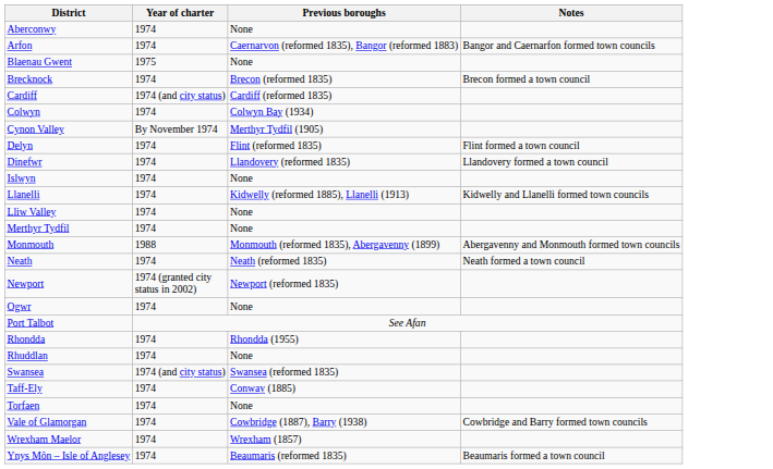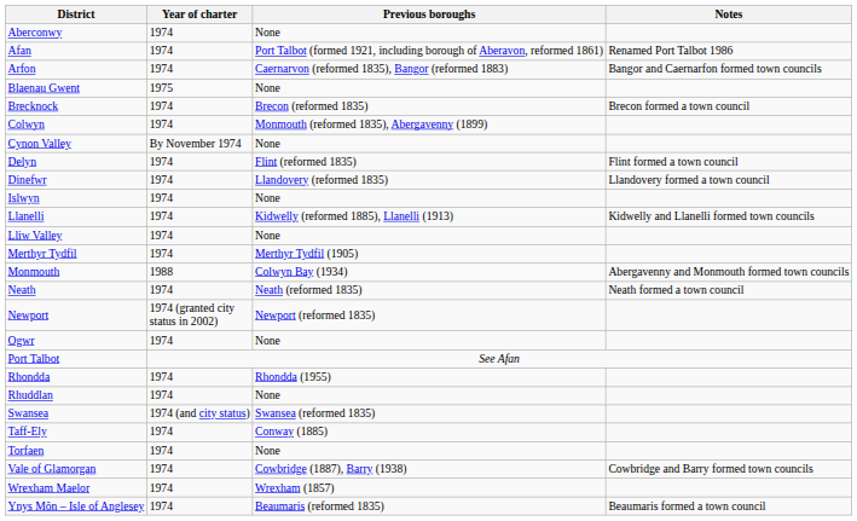 <table class="wikitable">
 <tr>
 <th>District</th>
 <th>Year of charter</th>
 <th>Previous boroughs</th>
 <th>Notes</th>
 </tr>
 <tr>
 <td><a href='#'>Aberconwy</a></td>
 <td>1974</td>
 <td>None</td>
 <td></td>
+</tr>
+<tr>
+<td><a href='#'>Afan</a></td>
+<td>1974</td>
+<td><a href='#'>Port Talbot</a> (formed 1921, including borough of <a href='#'>Aberavon</a>, reformed 1861)</td>
+<td>Renamed Port Talbot 1986</td>
 </tr>
 <tr>
 <td><a href='#'>Arfon</a></td>
 <td>1974</td>
 <td><a href='#'>Caernarvon</a> (reformed 1835), <a href='#'>Bangor</a> (reformed 1883)</td>
 <td>Bangor and Caernarfon formed town councils</td>
 </tr>
 <tr>
 <td><a href='#'>Blaenau Gwent</a></td>
 <td>1975</td>
 <td>None</td>
 <td></td>
 </tr>
 <tr>
 <td><a href='#'>Brecknock</a></td>
 <td>1974</td>
 <td><a href='#'>Brecon</a> (reformed 1835)</td>
 <td>Brecon formed a town council</td>
 </tr>
 <tr>
-<td><a href='#'>Cardiff</a></td>
-<td>1974 (and <a href='#'>city status</a>)</td>
-<td><a href='#'>Cardiff</a> (reformed 1835)</td>
-<td></td>
-</tr>
-<tr>
 <td><a href='#'>Colwyn</a></td>
 <td>1974</td>
-<td><a href='#'>Colwyn Bay</a> (1934)</td>
+<td><a href='#'>Monmouth</a> (reformed 1835), <a href='#'>Abergavenny</a> (1899)</td>
 <td></td>
 </tr>
 <tr>
 <td><a href='#'>Cynon Valley</a></td>
 <td>By November 1974</td>
-<td><a href='#'>Merthyr Tydfil</a> (1905)</td>
+<td>None</td>
 <td></td>
 </tr>
 <tr>
 <td><a href='#'>Delyn</a></td>
 <td>1974</td>
 <td><a href='#'>Flint</a> (reformed 1835)</td>
 <td>Flint formed a town council</td>
 </tr>
 <tr>
 <td><a href='#'>Dinefwr</a></td>
 <td>1974</td>
 <td><a href='#'>Llandovery</a> (reformed 1835)</td>
 <td>Llandovery formed a town council</td>
 </tr>
 <tr>
 <td><a href='#'>Islwyn</a></td>
 <td>1974</td>
 <td>None</td>
 <td></td>
 </tr>
 <tr>
 <td><a href='#'>Llanelli</a></td>
 <td>1974</td>
 <td><a href='#'>Kidwelly</a> (reformed 1885), <a href='#'>Llanelli</a> (1913)</td>
 <td>Kidwelly and Llanelli formed town councils</td>
 </tr>
 <tr>
 <td><a href='#'>Lliw Valley</a></td>
 <td>1974</td>
 <td>None</td>
 <td></td>
 </tr>
 <tr>
 <td><a href='#'>Merthyr Tydfil</a></td>
 <td>1974</td>
-<td>None</td>
+<td><a href='#'>Merthyr Tydfil</a> (1905)</td>
 <td></td>
 </tr>
 <tr>
 <td><a href='#'>Monmouth</a></td>
 <td>1988</td>
-<td><a href='#'>Monmouth</a> (reformed 1835), <a href='#'>Abergavenny</a> (1899)</td>
+<td><a href='#'>Colwyn Bay</a> (1934)</td>
 <td>Abergavenny and Monmouth formed town councils</td>
 </tr>
 <tr>
 <td><a href='#'>Neath</a></td>
 <td>1974</td>
 <td><a href='#'>Neath</a> (reformed 1835)</td>
 <td>Neath formed a town council</td>
 </tr>
 <tr>
 <td><a href='#'>Newport</a></td>
 <td>1974 (granted city<br>status in 2002)</td>
 <td><a href='#'>Newport</a> (reformed 1835)</td>
 <td></td>
 </tr>
 <tr>
 <td><a href='#'>Ogwr</a></td>
 <td>1974</td>
 <td>None</td>
 <td></td>
 </tr>
 <tr>
 <td><a href='#'>Port Talbot</a></td>
 <td colspan="3" align="center"><em>See Afan</em></td>
 </tr>
 <tr>
 <td><a href='#'>Rhondda</a></td>
 <td>1974</td>
 <td><a href='#'>Rhondda</a> (1955)</td>
 <td></td>
 </tr>
 <tr>
 <td><a href='#'>Rhuddlan</a></td>
 <td>1974</td>
 <td>None</td>
 <td></td>
 </tr>
 <tr>
 <td><a href='#'>Swansea</a></td>
 <td>1974 (and <a href='#'>city status</a>)</td>
 <td><a href='#'>Swansea</a> (reformed 1835)</td>
 <td></td>
 </tr>
 <tr>
 <td><a href='#'>Taff-Ely</a></td>
 <td>1974</td>
 <td><a href='#'>Conway</a> (1885)</td>
 <td></td>
 </tr>
 <tr>
 <td><a href='#'>Torfaen</a></td>
 <td>1974</td>
 <td>None</td>
 <td></td>
 </tr>
 <tr>
 <td><a href='#'>Vale of Glamorgan</a></td>
 <td>1974</td>
 <td><a href='#'>Cowbridge</a> (1887), <a href='#'>Barry</a> (1938)</td>
 <td>Cowbridge and Barry formed town councils</td>
 </tr>
 <tr>
 <td><a href='#'>Wrexham Maelor</a></td>
 <td>1974</td>
 <td><a href='#'>Wrexham</a> (1857)</td>
 <td></td>
 </tr>
 <tr>
 <td><a href='#'>Ynys Môn – Isle of Anglesey</a></td>
 <td>1974</td>
 <td><a href='#'>Beaumaris</a> (reformed 1835)</td>
 <td>Beaumaris formed a town council</td>
 </tr>
 </table>
